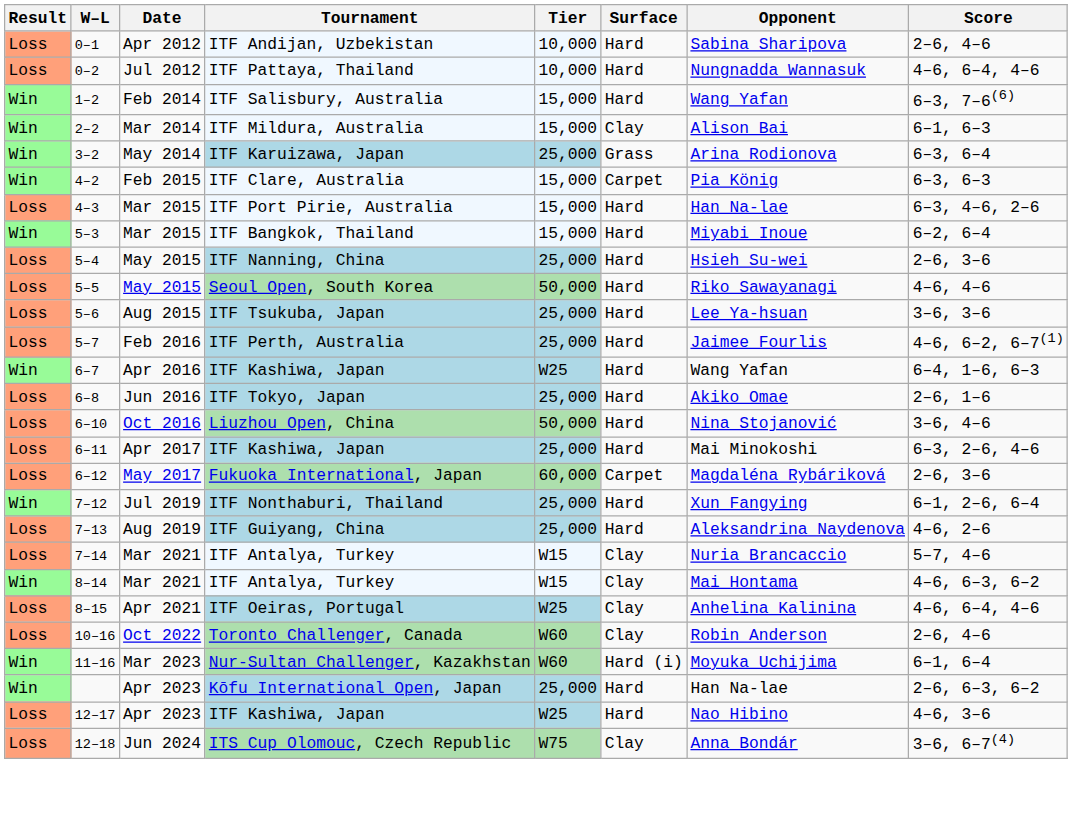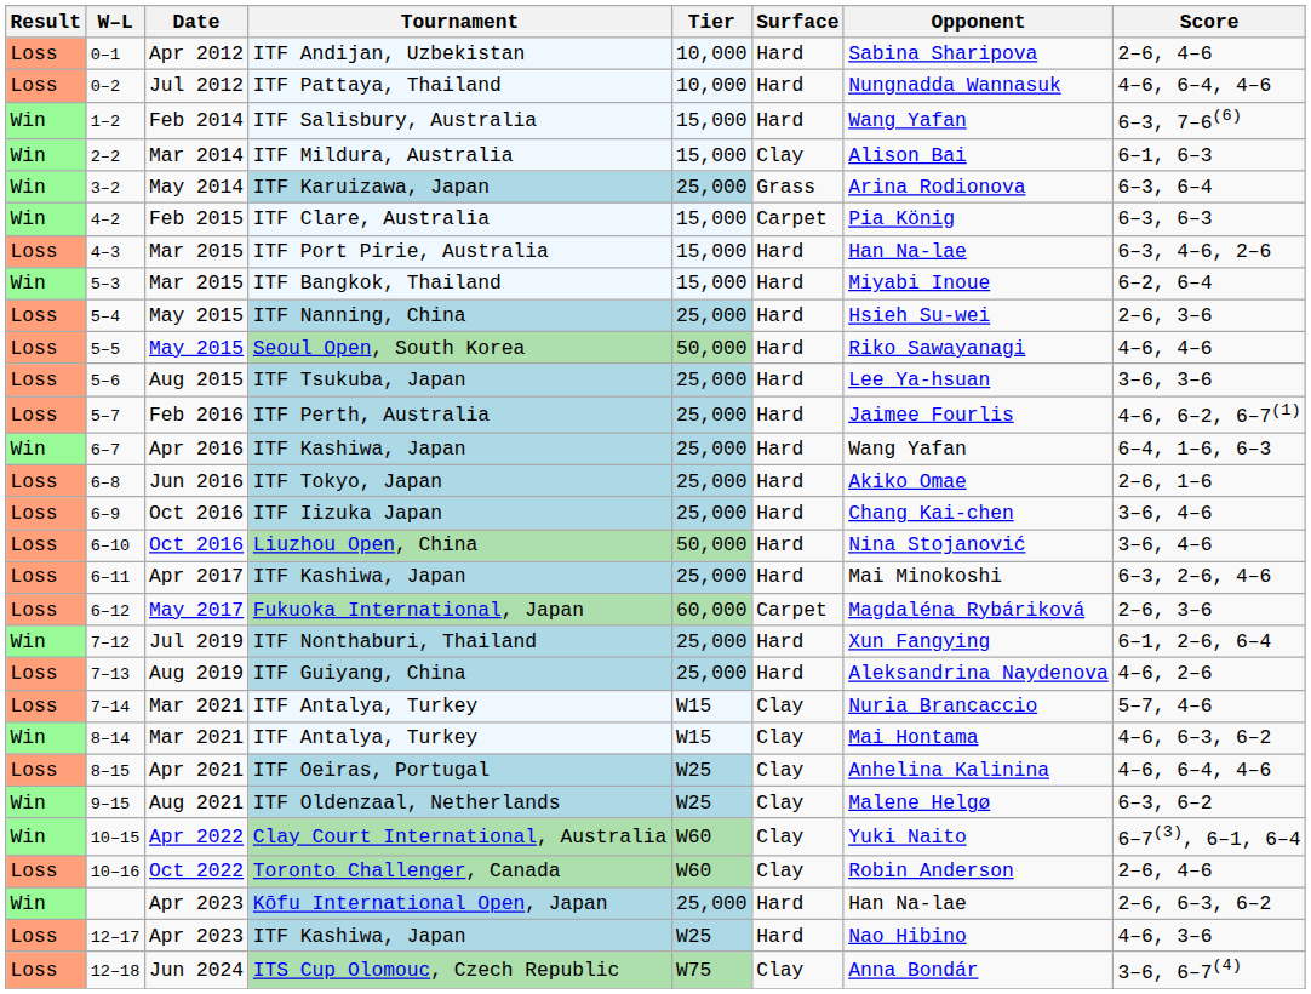 <table class="sortable wikitable">
 <tr>
 <th>Result</th>
 <th class="unsortable">W–L</th>
 <th>Date</th>
 <th>Tournament</th>
 <th>Tier</th>
 <th>Surface</th>
 <th>Opponent</th>
 <th class="unsortable">Score</th>
 </tr>
 <tr>
 <td style="background:#ffa07a;">Loss</td>
 <td><small>0–1</small></td>
 <td>Apr 2012</td>
 <td style="background:#f0f8ff;">ITF Andijan, Uzbekistan</td>
 <td style="background:#f0f8ff;">10,000</td>
 <td>Hard</td>
 <td> <a href='#'>Sabina Sharipova</a></td>
 <td>2–6, 4–6</td>
 </tr>
 <tr>
 <td style="background:#ffa07a;">Loss</td>
 <td><small>0–2</small></td>
 <td>Jul 2012</td>
 <td style="background:#f0f8ff;">ITF Pattaya, Thailand</td>
 <td style="background:#f0f8ff;">10,000</td>
 <td>Hard</td>
 <td> <a href='#'>Nungnadda Wannasuk</a></td>
 <td>4–6, 6–4, 4–6</td>
 </tr>
 <tr>
 <td style="background:#98fb98;">Win</td>
 <td><small>1–2</small></td>
 <td>Feb 2014</td>
 <td style="background:#f0f8ff;">ITF Salisbury, Australia</td>
 <td style="background:#f0f8ff;">15,000</td>
 <td>Hard</td>
 <td> <a href='#'>Wang Yafan</a></td>
 <td>6–3, 7–6<sup>(6)</sup></td>
 </tr>
 <tr>
 <td style="background:#98fb98;">Win</td>
 <td><small>2–2</small></td>
 <td>Mar 2014</td>
 <td style="background:#f0f8ff;">ITF Mildura, Australia</td>
 <td style="background:#f0f8ff;">15,000</td>
 <td>Clay</td>
 <td> <a href='#'>Alison Bai</a></td>
 <td>6–1, 6–3</td>
 </tr>
 <tr>
 <td style="background:#98fb98;">Win</td>
 <td><small>3–2</small></td>
 <td>May 2014</td>
 <td style="background:lightblue;">ITF Karuizawa, Japan</td>
 <td style="background:lightblue;">25,000</td>
 <td>Grass</td>
 <td> <a href='#'>Arina Rodionova</a></td>
 <td>6–3, 6–4</td>
 </tr>
 <tr>
 <td style="background:#98fb98;">Win</td>
 <td><small>4–2</small></td>
 <td>Feb 2015</td>
 <td style="background:#f0f8ff;">ITF Clare, Australia</td>
 <td style="background:#f0f8ff;">15,000</td>
 <td>Carpet</td>
 <td> <a href='#'>Pia König</a></td>
 <td>6–3, 6–3</td>
 </tr>
 <tr>
 <td style="background:#ffa07a;">Loss</td>
 <td><small>4–3</small></td>
 <td>Mar 2015</td>
 <td style="background:#f0f8ff;">ITF Port Pirie, Australia</td>
 <td style="background:#f0f8ff;">15,000</td>
 <td>Hard</td>
 <td> <a href='#'>Han Na-lae</a></td>
 <td>6–3, 4–6, 2–6</td>
 </tr>
 <tr>
 <td style="background:#98fb98;">Win</td>
 <td><small>5–3</small></td>
 <td>Mar 2015</td>
 <td style="background:#f0f8ff;">ITF Bangkok, Thailand</td>
 <td style="background:#f0f8ff;">15,000</td>
 <td>Hard</td>
 <td> <a href='#'>Miyabi Inoue</a></td>
 <td>6–2, 6–4</td>
 </tr>
 <tr>
 <td style="background:#ffa07a;">Loss</td>
 <td><small>5–4</small></td>
 <td>May 2015</td>
 <td style="background:lightblue;">ITF Nanning, China</td>
 <td style="background:lightblue;">25,000</td>
 <td>Hard</td>
 <td> <a href='#'>Hsieh Su-wei</a></td>
 <td>2–6, 3–6</td>
 </tr>
 <tr>
 <td style="background:#ffa07a;">Loss</td>
 <td><small>5–5</small></td>
 <td><a href='#'>May 2015</a></td>
 <td style="background:#addfad;"><a href='#'>Seoul Open</a>, South Korea</td>
 <td style="background:#addfad;">50,000</td>
 <td>Hard</td>
 <td> <a href='#'>Riko Sawayanagi</a></td>
 <td>4–6, 4–6</td>
 </tr>
 <tr>
 <td style="background:#ffa07a;">Loss</td>
 <td><small>5–6</small></td>
 <td>Aug 2015</td>
 <td style="background:lightblue;">ITF Tsukuba, Japan</td>
 <td style="background:lightblue;">25,000</td>
 <td>Hard</td>
 <td> <a href='#'>Lee Ya-hsuan</a></td>
 <td>3–6, 3–6</td>
 </tr>
 <tr>
 <td style="background:#ffa07a;">Loss</td>
 <td><small>5–7</small></td>
 <td>Feb 2016</td>
 <td style="background:lightblue;">ITF Perth, Australia</td>
 <td style="background:lightblue;">25,000</td>
 <td>Hard</td>
 <td> <a href='#'>Jaimee Fourlis</a></td>
 <td>4–6, 6–2, 6–7<sup>(1)</sup></td>
 </tr>
 <tr>
 <td style="background:#98fb98;">Win</td>
 <td><small>6–7</small></td>
 <td>Apr 2016</td>
 <td style="background:lightblue;">ITF Kashiwa, Japan</td>
-<td style="background:lightblue;">W25</td>
+<td style="background:lightblue;">25,000</td>
 <td>Hard</td>
 <td> Wang Yafan</td>
 <td>6–4, 1–6, 6–3</td>
 </tr>
 <tr>
 <td style="background:#ffa07a;">Loss</td>
 <td><small>6–8</small></td>
 <td>Jun 2016</td>
 <td style="background:lightblue;">ITF Tokyo, Japan</td>
 <td style="background:lightblue;">25,000</td>
 <td>Hard</td>
 <td> <a href='#'>Akiko Omae</a></td>
 <td>2–6, 1–6</td>
+</tr>
+<tr>
+<td style="background:#ffa07a;">Loss</td>
+<td><small>6–9</small></td>
+<td>Oct 2016</td>
+<td style="background:lightblue;">ITF Iizuka Japan</td>
+<td style="background:lightblue;">25,000</td>
+<td>Hard</td>
+<td> <a href='#'>Chang Kai-chen</a></td>
+<td>3–6, 4–6</td>
 </tr>
 <tr>
 <td style="background:#ffa07a;">Loss</td>
 <td><small>6–10</small></td>
 <td><a href='#'>Oct 2016</a></td>
 <td style="background:#addfad;"><a href='#'>Liuzhou Open</a>, China</td>
 <td style="background:#addfad;">50,000</td>
 <td>Hard</td>
 <td> <a href='#'>Nina Stojanović</a></td>
 <td>3–6, 4–6</td>
 </tr>
 <tr>
 <td style="background:#ffa07a;">Loss</td>
 <td><small>6–11</small></td>
 <td>Apr 2017</td>
 <td style="background:lightblue;">ITF Kashiwa, Japan</td>
 <td style="background:lightblue;">25,000</td>
 <td>Hard</td>
 <td> Mai Minokoshi</td>
 <td>6–3, 2–6, 4–6</td>
 </tr>
 <tr>
 <td style="background:#ffa07a;">Loss</td>
 <td><small>6–12</small></td>
 <td><a href='#'>May 2017</a></td>
 <td style="background:#addfad;"><a href='#'>Fukuoka International</a>, Japan</td>
 <td style="background:#addfad;">60,000</td>
 <td>Carpet</td>
 <td> <a href='#'>Magdaléna Rybáriková</a></td>
 <td>2–6, 3–6</td>
 </tr>
 <tr>
 <td style="background:#98fb98;">Win</td>
 <td><small>7–12</small></td>
 <td>Jul 2019</td>
 <td style="background:lightblue;">ITF Nonthaburi, Thailand</td>
 <td style="background:lightblue;">25,000</td>
 <td>Hard</td>
 <td> <a href='#'>Xun Fangying</a></td>
 <td>6–1, 2–6, 6–4</td>
 </tr>
 <tr>
 <td style="background:#ffa07a;">Loss</td>
 <td><small>7–13</small></td>
 <td>Aug 2019</td>
 <td style="background:lightblue;">ITF Guiyang, China</td>
 <td style="background:lightblue;">25,000</td>
 <td>Hard</td>
 <td> <a href='#'>Aleksandrina Naydenova</a></td>
 <td>4–6, 2–6</td>
 </tr>
 <tr>
 <td style="background:#ffa07a;">Loss</td>
 <td><small>7–14</small></td>
 <td>Mar 2021</td>
 <td style="background:#f0f8ff;">ITF Antalya, Turkey</td>
 <td style="background:#f0f8ff;">W15</td>
 <td>Clay</td>
 <td> <a href='#'>Nuria Brancaccio</a></td>
 <td>5–7, 4–6</td>
 </tr>
 <tr>
 <td style="background:#98fb98;">Win</td>
 <td><small>8–14</small></td>
 <td>Mar 2021</td>
 <td style="background:#f0f8ff;">ITF Antalya, Turkey</td>
 <td style="background:#f0f8ff;">W15</td>
 <td>Clay</td>
 <td> <a href='#'>Mai Hontama</a></td>
 <td>4–6, 6–3, 6–2</td>
 </tr>
 <tr>
 <td style="background:#ffa07a;">Loss</td>
 <td><small>8–15</small></td>
 <td>Apr 2021</td>
 <td style="background:lightblue;">ITF Oeiras, Portugal</td>
 <td style="background:lightblue;">W25</td>
 <td>Clay</td>
 <td> <a href='#'>Anhelina Kalinina</a></td>
 <td>4–6, 6–4, 4–6</td>
 </tr>
 <tr>
+<td style="background:#98fb98;">Win</td>
+<td><small>9–15</small></td>
+<td>Aug 2021</td>
+<td style="background:lightblue;">ITF Oldenzaal, Netherlands</td>
+<td style="background:lightblue;">W25</td>
+<td>Clay</td>
+<td> <a href='#'>Malene Helgø</a></td>
+<td>6–3, 6–2</td>
+</tr>
+<tr>
+<td style="background:#98fb98;">Win</td>
+<td><small>10–15</small></td>
+<td><a href='#'>Apr 2022</a></td>
+<td bgcolor=addfad><a href='#'>Clay Court International</a>, Australia</td>
+<td bgcolor=addfad>W60</td>
+<td>Clay</td>
+<td> <a href='#'>Yuki Naito</a></td>
+<td>6–7<sup>(3)</sup>, 6–1, 6–4</td>
+</tr>
+<tr>
 <td style="background:#ffa07a;">Loss</td>
 <td><small>10–16</small></td>
 <td><a href='#'>Oct 2022</a></td>
 <td bgcolor=addfad><a href='#'>Toronto Challenger</a>, Canada</td>
 <td bgcolor=addfad>W60</td>
 <td>Clay</td>
 <td> <a href='#'>Robin Anderson</a></td>
 <td>2–6, 4–6</td>
-</tr>
-<tr>
-<td style="background:#98fb98;">Win</td>
-<td><small>11–16</small></td>
-<td>Mar 2023</td>
-<td bgcolor=addfad><a href='#'>Nur-Sultan Challenger</a>, Kazakhstan</td>
-<td bgcolor=addfad>W60</td>
-<td>Hard (i)</td>
-<td> <a href='#'>Moyuka Uchijima</a></td>
-<td>6–1, 6–4</td>
 </tr>
 <tr>
 <td style="background:#98fb98;">Win</td>
 <td><small></small></td>
 <td>Apr 2023</td>
 <td style="background:lightblue;"><a href='#'>Kōfu International Open</a>, Japan</td>
 <td style="background:lightblue;">25,000</td>
 <td>Hard</td>
 <td> Han Na-lae</td>
 <td>2–6, 6–3, 6–2</td>
 </tr>
 <tr>
 <td style="background:#ffa07a;">Loss</td>
 <td><small>12–17</small></td>
 <td>Apr 2023</td>
 <td style="background:lightblue;">ITF Kashiwa, Japan</td>
 <td style="background:lightblue;">W25</td>
 <td>Hard</td>
 <td> <a href='#'>Nao Hibino</a></td>
 <td>4–6, 3–6</td>
 </tr>
 <tr>
 <td style="background:#ffa07a;">Loss</td>
 <td><small>12–18</small></td>
 <td>Jun 2024</td>
 <td bgcolor=addfad><a href='#'>ITS Cup Olomouc</a>, Czech Republic</td>
 <td bgcolor=addfad>W75</td>
 <td>Clay</td>
 <td> <a href='#'>Anna Bondár</a></td>
 <td>3–6, 6–7<sup>(4)</sup></td>
 </tr>
 </table>
